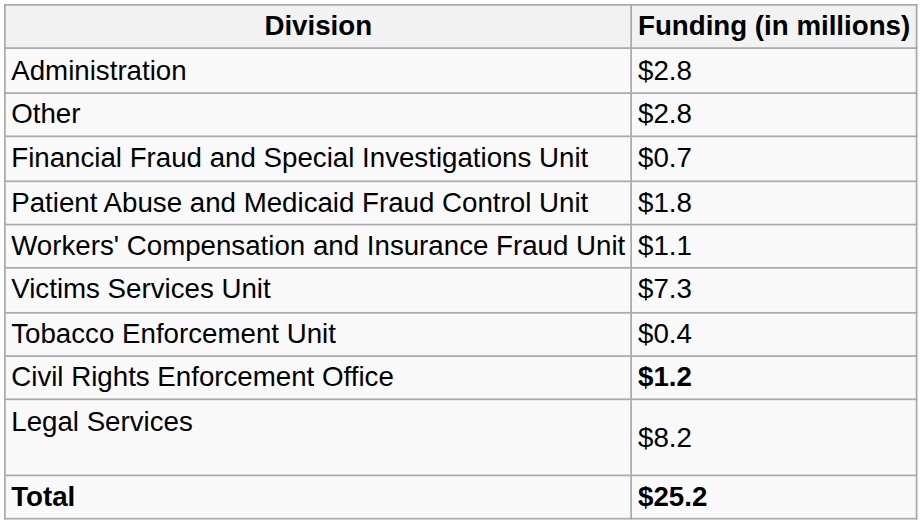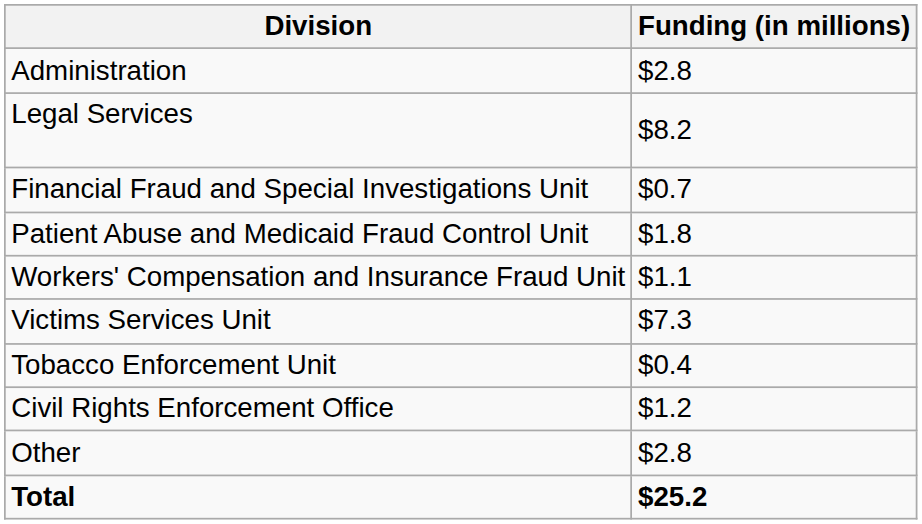 <table border="1" cellspacing="0" cellpadding="5" style="border-collapse:collapse;" class="wikitable">
 <tr>
 <th>Division</th>
 <th>Funding (in millions)</th>
 </tr>
 <tr>
 <td>Administration</td>
 <td>$2.8</td>
 </tr>
 <tr>
-<td>Other</td>
-<td>$2.8</td>
+<td>Legal Services<br><br></td>
+<td>$8.2</td>
 </tr>
 <tr>
 <td>Financial Fraud and Special Investigations Unit</td>
 <td>$0.7</td>
 </tr>
 <tr>
 <td>Patient Abuse and Medicaid Fraud Control Unit</td>
 <td>$1.8</td>
 </tr>
 <tr>
 <td>Workers' Compensation and Insurance Fraud Unit</td>
 <td>$1.1</td>
 </tr>
 <tr>
 <td>Victims Services Unit</td>
 <td>$7.3</td>
 </tr>
 <tr>
 <td>Tobacco Enforcement Unit</td>
 <td>$0.4</td>
 </tr>
 <tr>
 <td>Civil Rights Enforcement Office</td>
-<td><strong>$1.2</strong></td>
+<td>$1.2</td>
 </tr>
 <tr>
-<td>Legal Services<br><br></td>
-<td>$8.2</td>
+<td>Other</td>
+<td>$2.8</td>
 </tr>
 <tr>
 <td><strong>Total</strong></td>
 <td><strong>$25.2</strong></td>
 </tr>
 </table>
